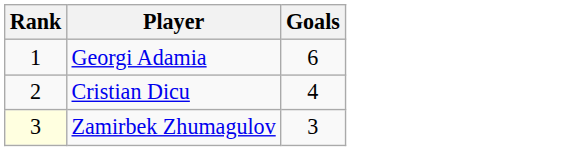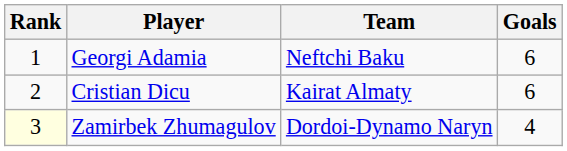 <table class="wikitable">
 <tr>
 <th>Rank</th>
 <th>Player</th>
+<th>Team</th>
 <th>Goals</th>
 </tr>
 <tr>
 <td align=center>1</td>
 <td> <a href='#'>Georgi Adamia</a></td>
+<td> <a href='#'>Neftchi Baku</a></td>
 <td align=center>6</td>
 </tr>
 <tr>
 <td align=center>2</td>
 <td> <a href='#'>Cristian Dicu</a></td>
-<td align=center>4</td>
+<td> <a href='#'>Kairat Almaty</a></td>
+<td align=center>6</td>
 </tr>
 <tr>
 <td align=center style="background: lightyellow;">3</td>
 <td> <a href='#'>Zamirbek Zhumagulov</a></td>
-<td align=center>3</td>
+<td> <a href='#'>Dordoi-Dynamo Naryn</a></td>
+<td align=center>4</td>
 </tr>
 </table>
